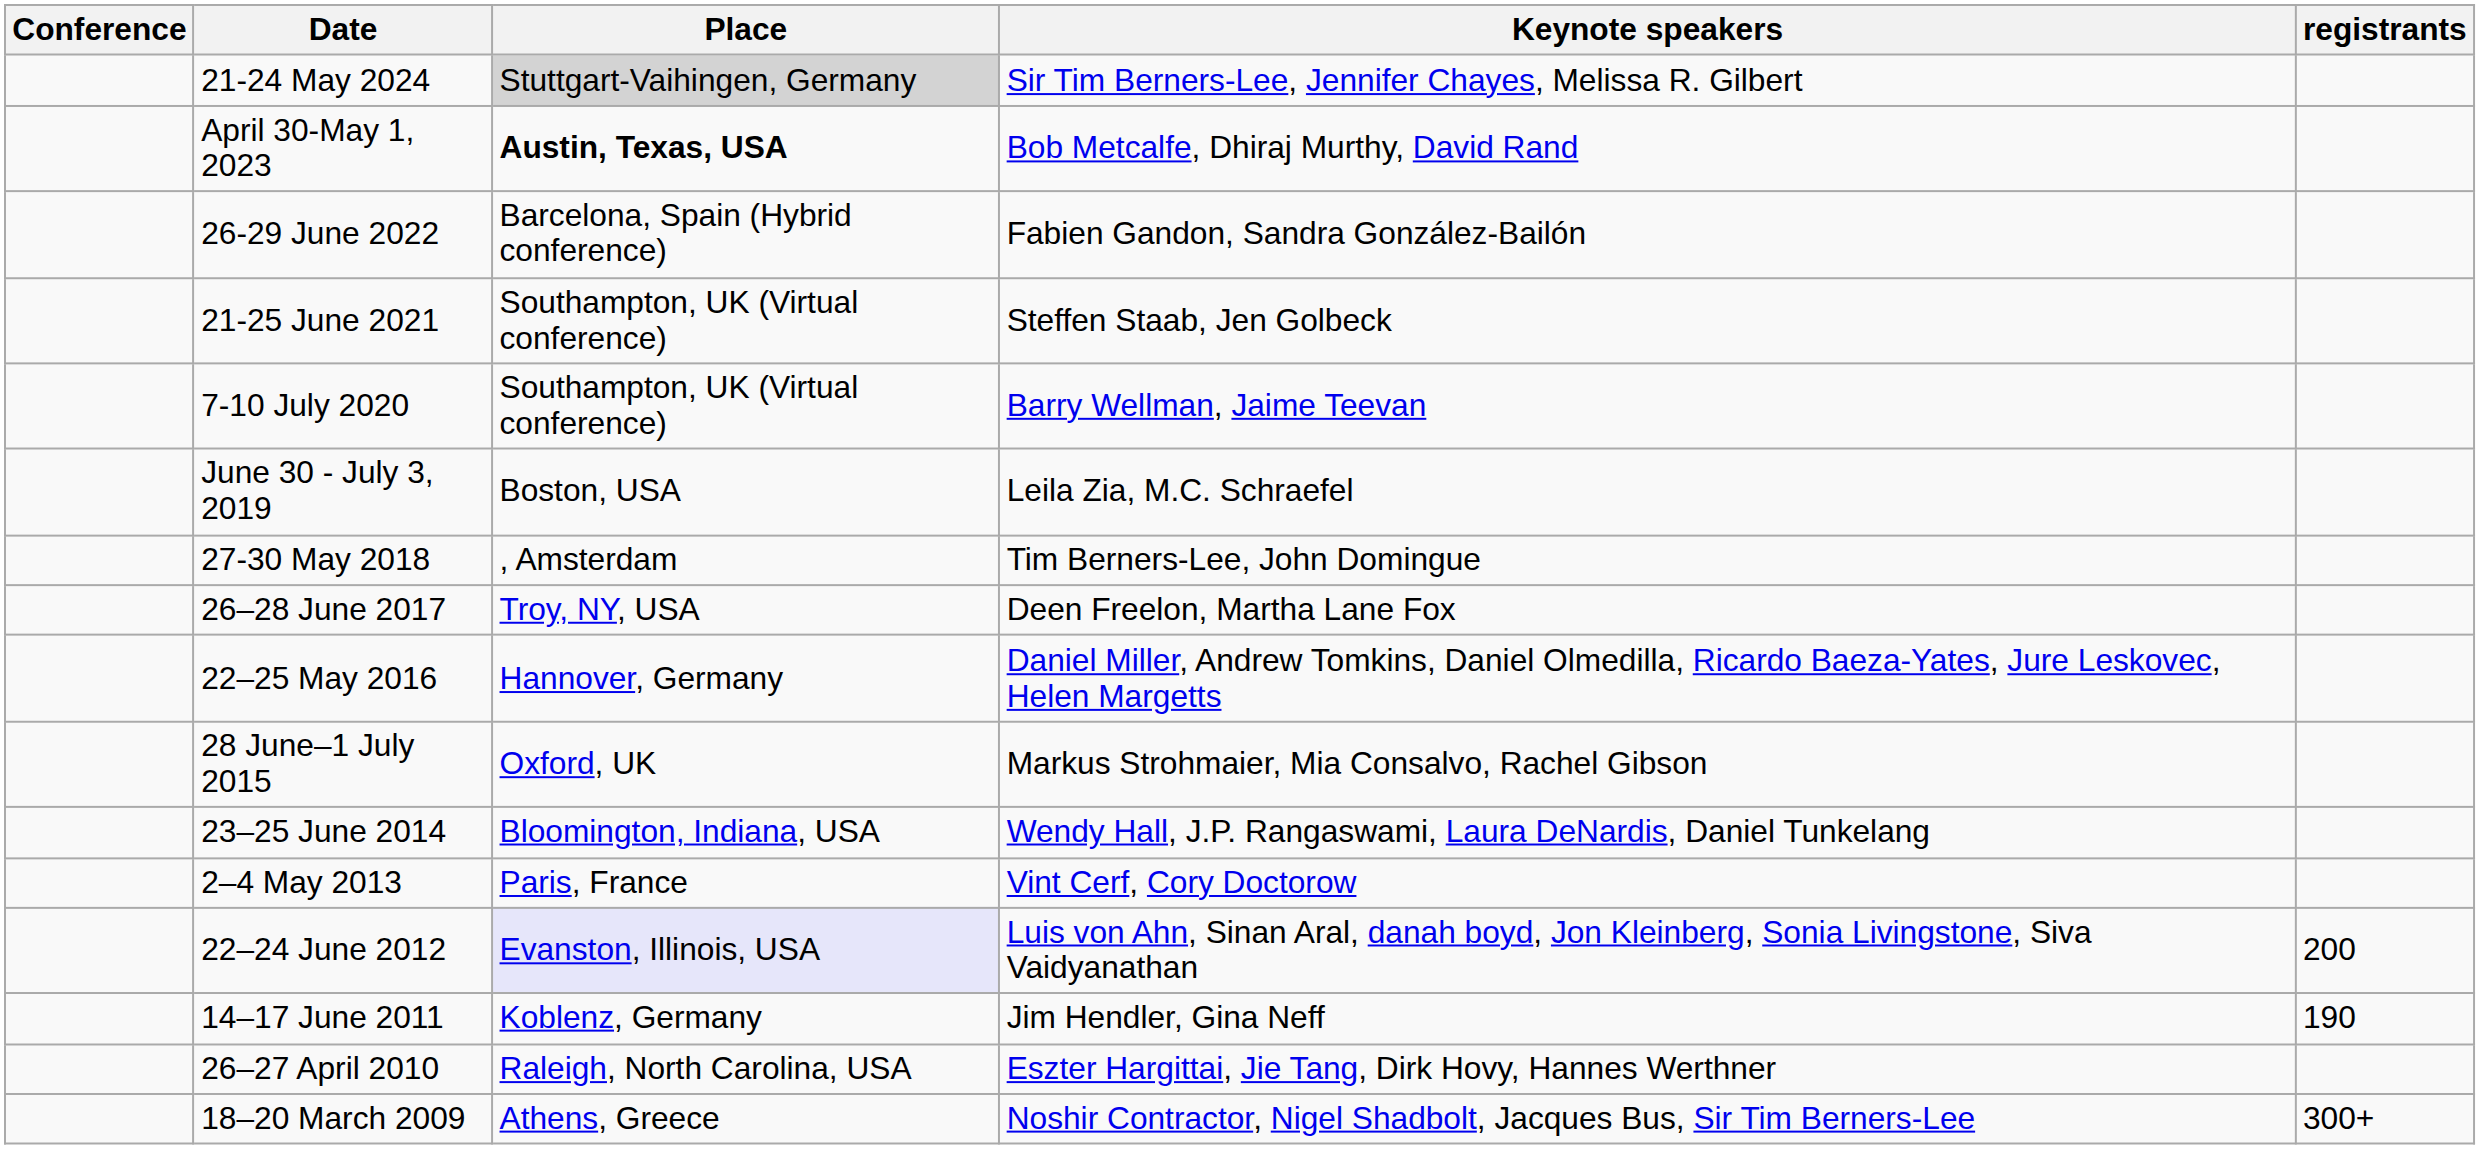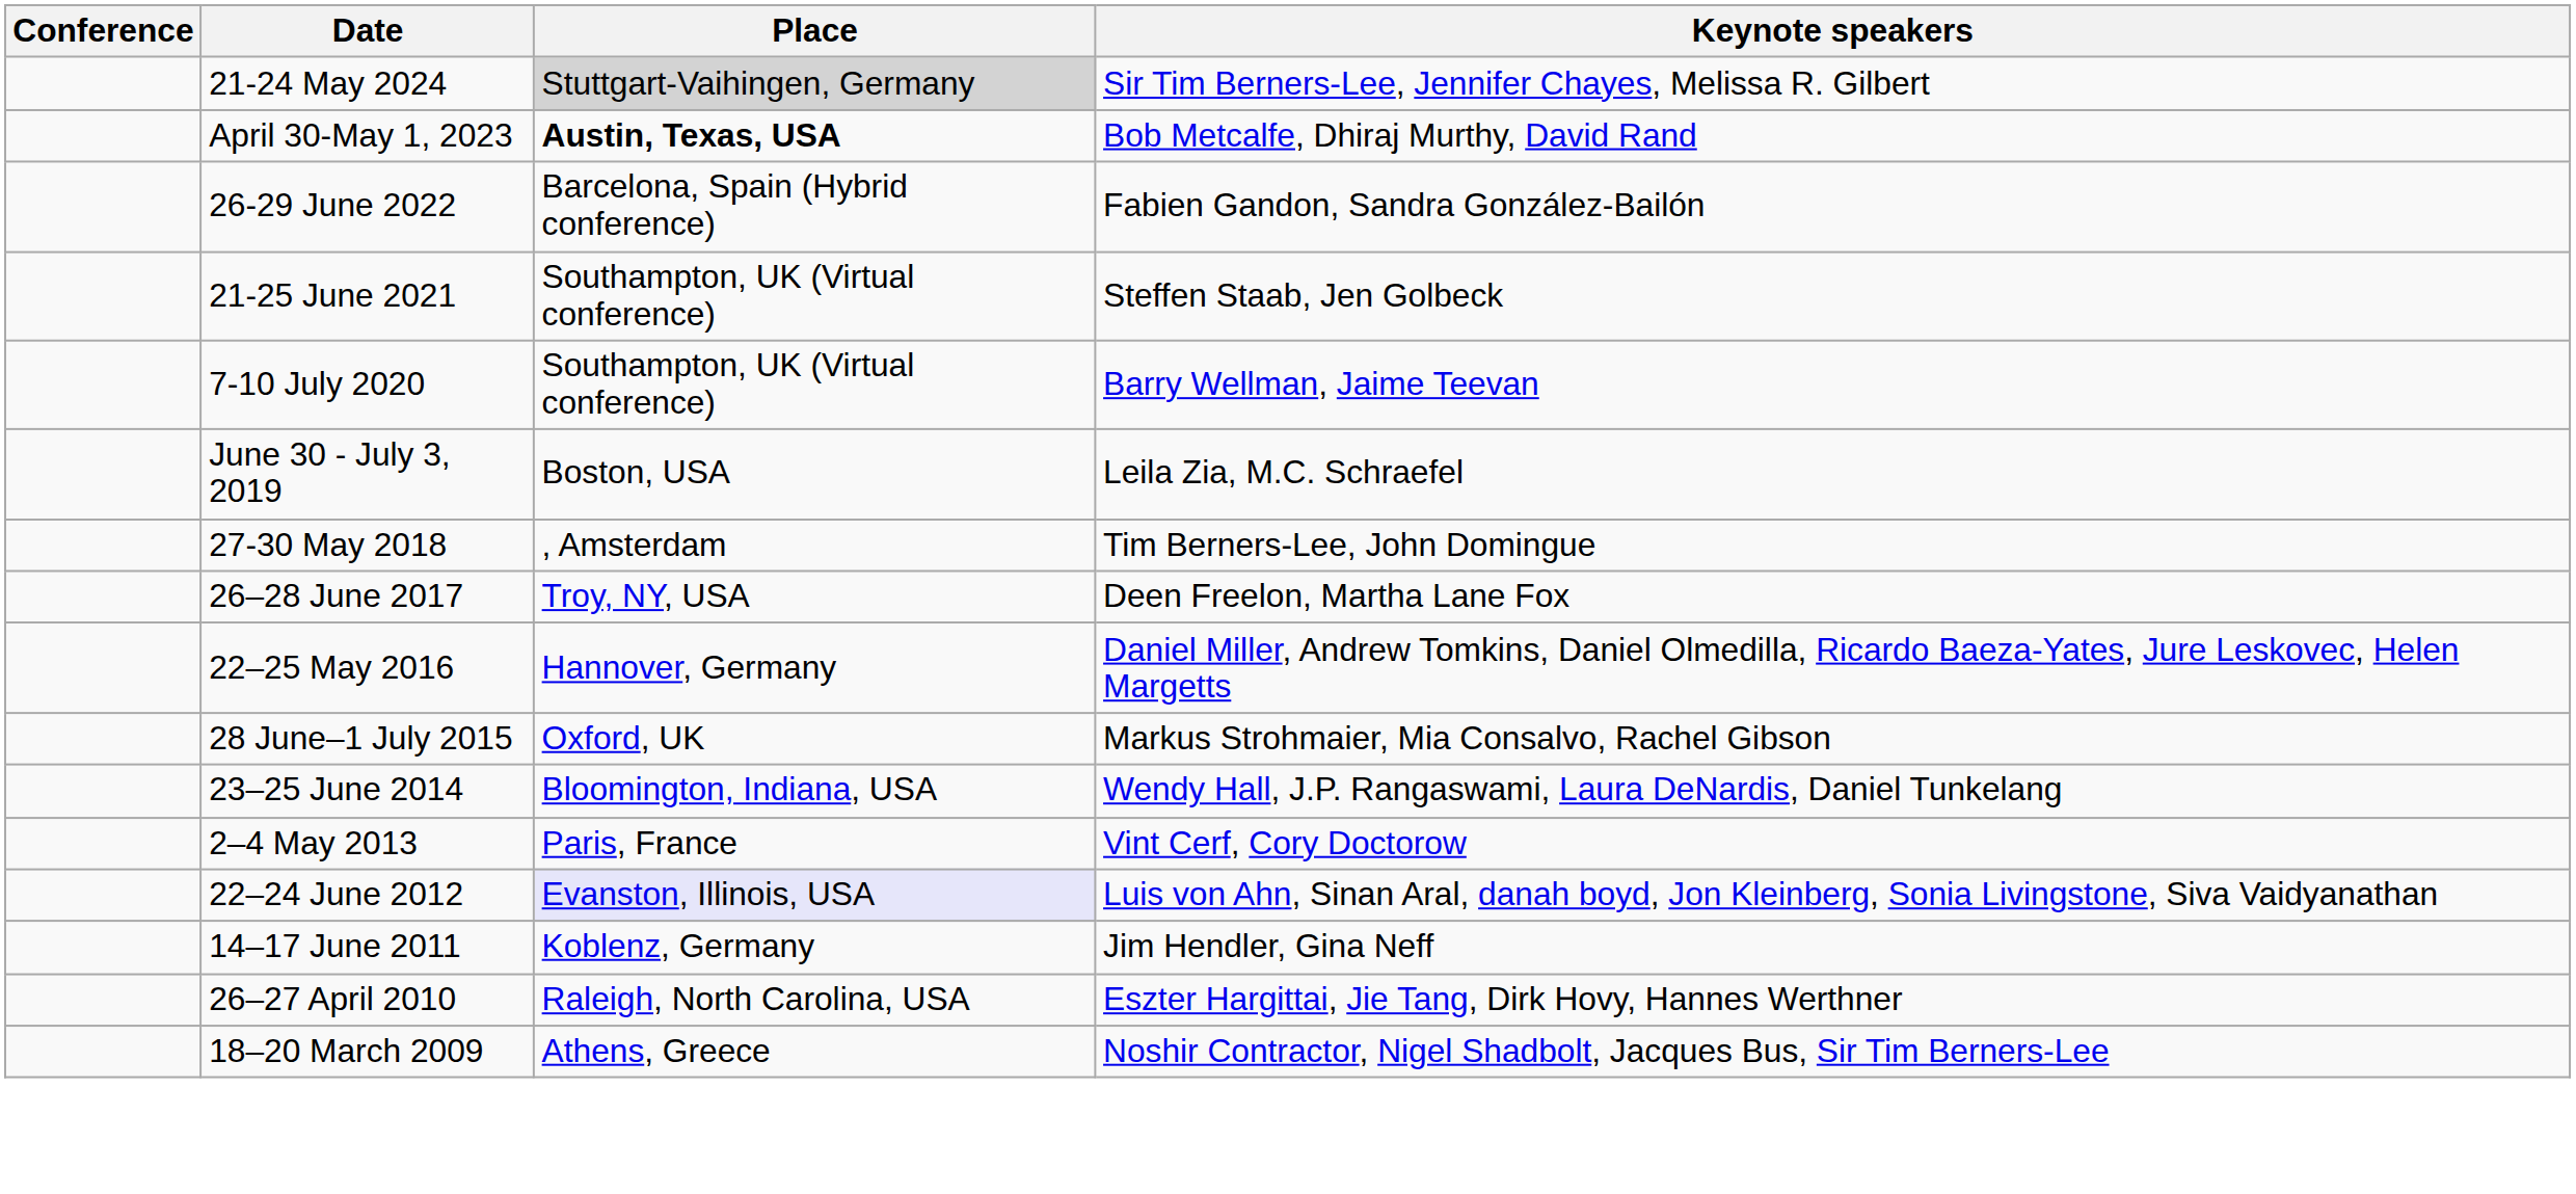 <table class="wikitable">
 <tr>
 <th>Conference</th>
 <th>Date</th>
 <th>Place</th>
 <th>Keynote speakers</th>
-<th>registrants</th>
 </tr>
 <tr>
 <td></td>
 <td>21-24 May 2024</td>
 <td style="background: lightgrey;"> Stuttgart-Vaihingen, Germany</td>
 <td><a href='#'>Sir Tim Berners-Lee</a>, <a href='#'>Jennifer Chayes</a>, Melissa R. Gilbert</td>
-<td></td>
 </tr>
 <tr>
 <td></td>
 <td>April 30-May 1, 2023</td>
 <td><strong> Austin, Texas, USA</strong></td>
 <td><a href='#'>Bob Metcalfe</a>, Dhiraj Murthy, <a href='#'>David Rand</a></td>
-<td></td>
 </tr>
 <tr>
 <td></td>
 <td>26-29 June 2022</td>
 <td>Barcelona, Spain (Hybrid conference)</td>
 <td>Fabien Gandon, Sandra González-Bailón</td>
-<td></td>
 </tr>
 <tr>
 <td></td>
 <td>21-25 June 2021</td>
 <td> Southampton, UK (Virtual conference)</td>
 <td>Steffen Staab, Jen Golbeck</td>
-<td></td>
 </tr>
 <tr>
 <td></td>
 <td>7-10 July 2020</td>
 <td> Southampton, UK (Virtual conference)</td>
 <td><a href='#'>Barry Wellman</a>, <a href='#'>Jaime Teevan</a></td>
-<td></td>
 </tr>
 <tr>
 <td></td>
 <td>June 30 - July 3, 2019</td>
 <td> Boston, USA</td>
 <td>Leila Zia, M.C. Schraefel</td>
-<td></td>
 </tr>
 <tr>
 <td></td>
 <td>27-30 May 2018</td>
 <td>, Amsterdam</td>
 <td>Tim Berners-Lee, John Domingue</td>
-<td></td>
 </tr>
 <tr>
 <td></td>
 <td>26–28 June 2017</td>
 <td> <a href='#'>Troy, NY</a>, USA</td>
 <td>Deen Freelon, Martha Lane Fox</td>
-<td></td>
 </tr>
 <tr>
 <td></td>
 <td>22–25 May 2016</td>
 <td> <a href='#'>Hannover</a>, Germany</td>
 <td><a href='#'>Daniel Miller</a>, Andrew Tomkins, Daniel Olmedilla, <a href='#'>Ricardo Baeza-Yates</a>, <a href='#'>Jure Leskovec</a>, <a href='#'>Helen Margetts</a></td>
-<td></td>
 </tr>
 <tr>
 <td></td>
 <td>28 June–1 July 2015</td>
 <td> <a href='#'>Oxford</a>, UK</td>
 <td>Markus Strohmaier, Mia Consalvo, Rachel Gibson</td>
-<td></td>
 </tr>
 <tr>
 <td></td>
 <td>23–25 June 2014</td>
 <td> <a href='#'>Bloomington, Indiana</a>, USA</td>
 <td><a href='#'>Wendy Hall</a>, J.P. Rangaswami, <a href='#'>Laura DeNardis</a>, Daniel Tunkelang</td>
-<td></td>
 </tr>
 <tr>
 <td></td>
 <td>2–4 May 2013</td>
 <td> <a href='#'>Paris</a>, France</td>
 <td><a href='#'>Vint Cerf</a>, <a href='#'>Cory Doctorow</a></td>
-<td></td>
 </tr>
 <tr>
 <td></td>
 <td>22–24 June 2012</td>
 <td style="background: lavender;"> <a href='#'>Evanston</a>, Illinois, USA</td>
 <td><a href='#'>Luis von Ahn</a>, Sinan Aral, <a href='#'>danah boyd</a>, <a href='#'>Jon Kleinberg</a>, <a href='#'>Sonia Livingstone</a>, Siva Vaidyanathan</td>
-<td>200</td>
 </tr>
 <tr>
 <td></td>
 <td>14–17 June 2011</td>
 <td> <a href='#'>Koblenz</a>, Germany</td>
 <td>Jim Hendler, Gina Neff</td>
-<td>190</td>
 </tr>
 <tr>
 <td></td>
 <td>26–27 April 2010</td>
 <td> <a href='#'>Raleigh</a>, North Carolina, USA</td>
 <td><a href='#'>Eszter Hargittai</a>, <a href='#'>Jie Tang</a>, Dirk Hovy, Hannes Werthner</td>
-<td></td>
 </tr>
 <tr>
 <td></td>
 <td>18–20 March 2009</td>
 <td> <a href='#'>Athens</a>, Greece</td>
 <td><a href='#'>Noshir Contractor</a>, <a href='#'>Nigel Shadbolt</a>, Jacques Bus, <a href='#'>Sir Tim Berners-Lee</a></td>
-<td>300+</td>
 </tr>
 </table>
